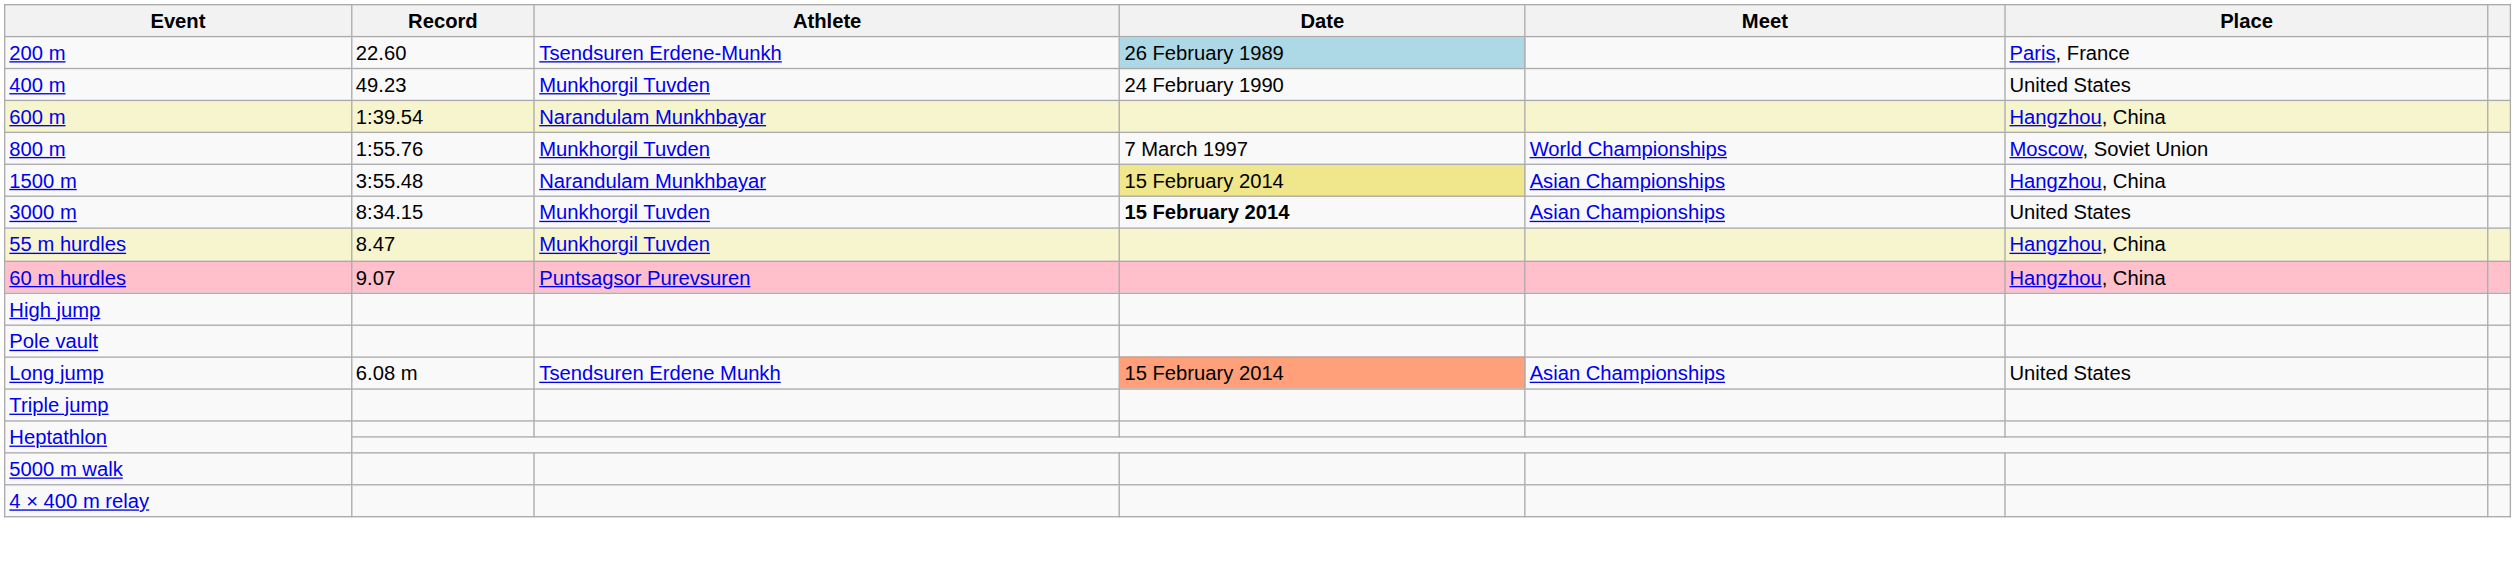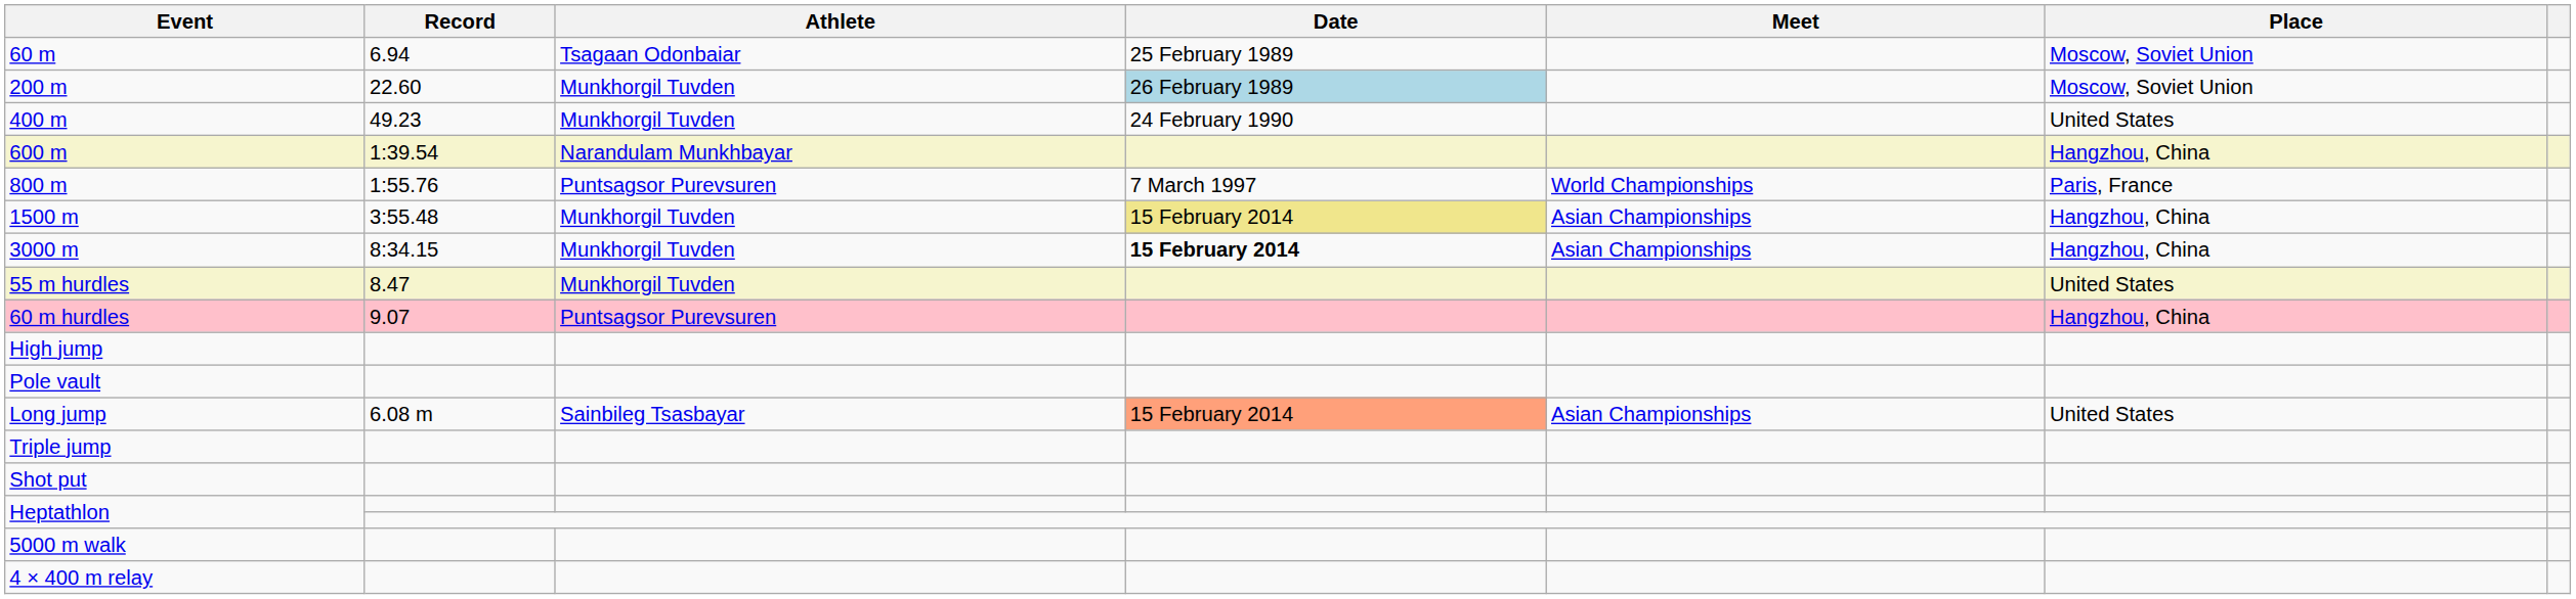 <table class="wikitable" style="font-size:95%; width: 95%;">
 <tr>
 <th>Event</th>
 <th>Record</th>
 <th>Athlete</th>
 <th>Date</th>
 <th>Meet</th>
 <th>Place</th>
 <th></th>
 </tr>
 <tr>
+<td><a href='#'>60 m</a></td>
+<td>6.94</td>
+<td><a href='#'>Tsagaan Odonbaiar</a></td>
+<td>25 February 1989</td>
+<td></td>
+<td><a href='#'>Moscow</a>, <a href='#'>Soviet Union</a></td>
+<td></td>
+</tr>
+<tr>
 <td><a href='#'>200 m</a></td>
 <td>22.60</td>
-<td><a href='#'>Tsendsuren Erdene-Munkh</a></td>
+<td><a href='#'>Munkhorgil Tuvden</a></td>
 <td style="background: lightblue;">26 February 1989</td>
 <td></td>
-<td><a href='#'>Paris</a>, France</td>
+<td><a href='#'>Moscow</a>, Soviet Union</td>
 <td></td>
 </tr>
 <tr>
 <td><a href='#'>400 m</a></td>
 <td>49.23</td>
 <td><a href='#'>Munkhorgil Tuvden</a></td>
 <td>24 February 1990</td>
 <td></td>
 <td>United States</td>
 <td></td>
 </tr>
 <tr style="background:#f6F5CE;">
 <td><a href='#'>600 m</a></td>
 <td>1:39.54</td>
 <td><a href='#'>Narandulam Munkhbayar</a></td>
 <td></td>
 <td></td>
 <td><a href='#'>Hangzhou</a>, China</td>
 <td></td>
 </tr>
 <tr>
 <td><a href='#'>800 m</a></td>
 <td>1:55.76</td>
-<td><a href='#'>Munkhorgil Tuvden</a></td>
+<td><a href='#'>Puntsagsor Purevsuren</a></td>
 <td>7 March 1997</td>
 <td><a href='#'>World Championships</a></td>
-<td><a href='#'>Moscow</a>, Soviet Union</td>
+<td><a href='#'>Paris</a>, France</td>
 <td></td>
 </tr>
 <tr>
 <td><a href='#'>1500 m</a></td>
 <td>3:55.48</td>
-<td><a href='#'>Narandulam Munkhbayar</a></td>
+<td><a href='#'>Munkhorgil Tuvden</a></td>
 <td style="background: khaki;">15 February 2014</td>
 <td><a href='#'>Asian Championships</a></td>
 <td><a href='#'>Hangzhou</a>, China</td>
 <td></td>
 </tr>
 <tr>
 <td><a href='#'>3000 m</a></td>
 <td>8:34.15</td>
 <td><a href='#'>Munkhorgil Tuvden</a></td>
 <td><strong>15 February 2014</strong></td>
 <td><a href='#'>Asian Championships</a></td>
-<td>United States</td>
+<td><a href='#'>Hangzhou</a>, China</td>
 <td></td>
 </tr>
 <tr style="background:#f6F5CE;">
 <td><a href='#'>55 m hurdles</a></td>
 <td>8.47</td>
 <td><a href='#'>Munkhorgil Tuvden</a></td>
 <td></td>
 <td></td>
-<td><a href='#'>Hangzhou</a>, China</td>
+<td>United States</td>
 <td></td>
 </tr>
 <tr style="background:pink">
 <td><a href='#'>60 m hurdles</a></td>
 <td>9.07</td>
 <td><a href='#'>Puntsagsor Purevsuren</a></td>
 <td></td>
 <td></td>
 <td><a href='#'>Hangzhou</a>, China</td>
 <td></td>
 </tr>
 <tr>
 <td><a href='#'>High jump</a></td>
 <td></td>
 <td></td>
 <td></td>
 <td></td>
 <td></td>
 <td></td>
 </tr>
 <tr>
 <td><a href='#'>Pole vault</a></td>
 <td></td>
 <td></td>
 <td></td>
 <td></td>
 <td></td>
 <td></td>
 </tr>
 <tr>
 <td><a href='#'>Long jump</a></td>
 <td>6.08 m</td>
-<td><a href='#'>Tsendsuren Erdene Munkh</a></td>
+<td><a href='#'>Sainbileg Tsasbayar</a></td>
 <td style="background: lightsalmon;">15 February 2014</td>
 <td><a href='#'>Asian Championships</a></td>
 <td>United States</td>
 <td></td>
 </tr>
 <tr>
 <td><a href='#'>Triple jump</a></td>
+<td></td>
+<td></td>
+<td></td>
+<td></td>
+<td></td>
+<td></td>
+</tr>
+<tr>
+<td><a href='#'>Shot put</a></td>
 <td></td>
 <td></td>
 <td></td>
 <td></td>
 <td></td>
 <td></td>
 </tr>
 <tr>
 <td rowspan=2><a href='#'>Heptathlon</a></td>
 <td></td>
 <td></td>
 <td></td>
 <td></td>
 <td></td>
 <td></td>
 </tr>
 <tr>
 <td colspan=5></td>
 <td></td>
 </tr>
 <tr>
 <td><a href='#'>5000 m walk</a></td>
 <td></td>
 <td></td>
 <td></td>
 <td></td>
 <td></td>
 <td></td>
 </tr>
 <tr>
 <td><a href='#'>4 × 400 m relay</a></td>
 <td></td>
 <td></td>
 <td></td>
 <td></td>
 <td></td>
 <td></td>
 </tr>
 </table>
